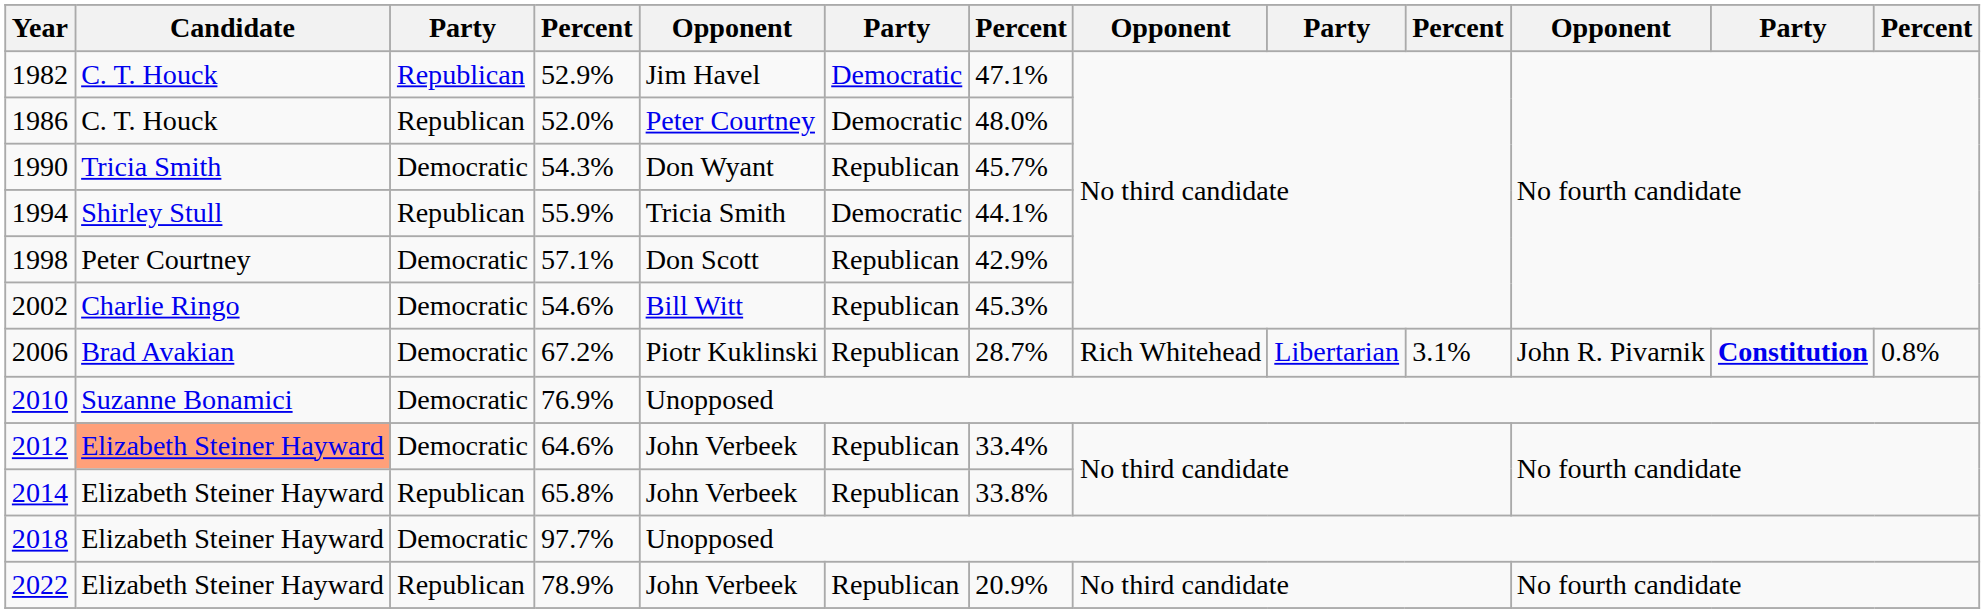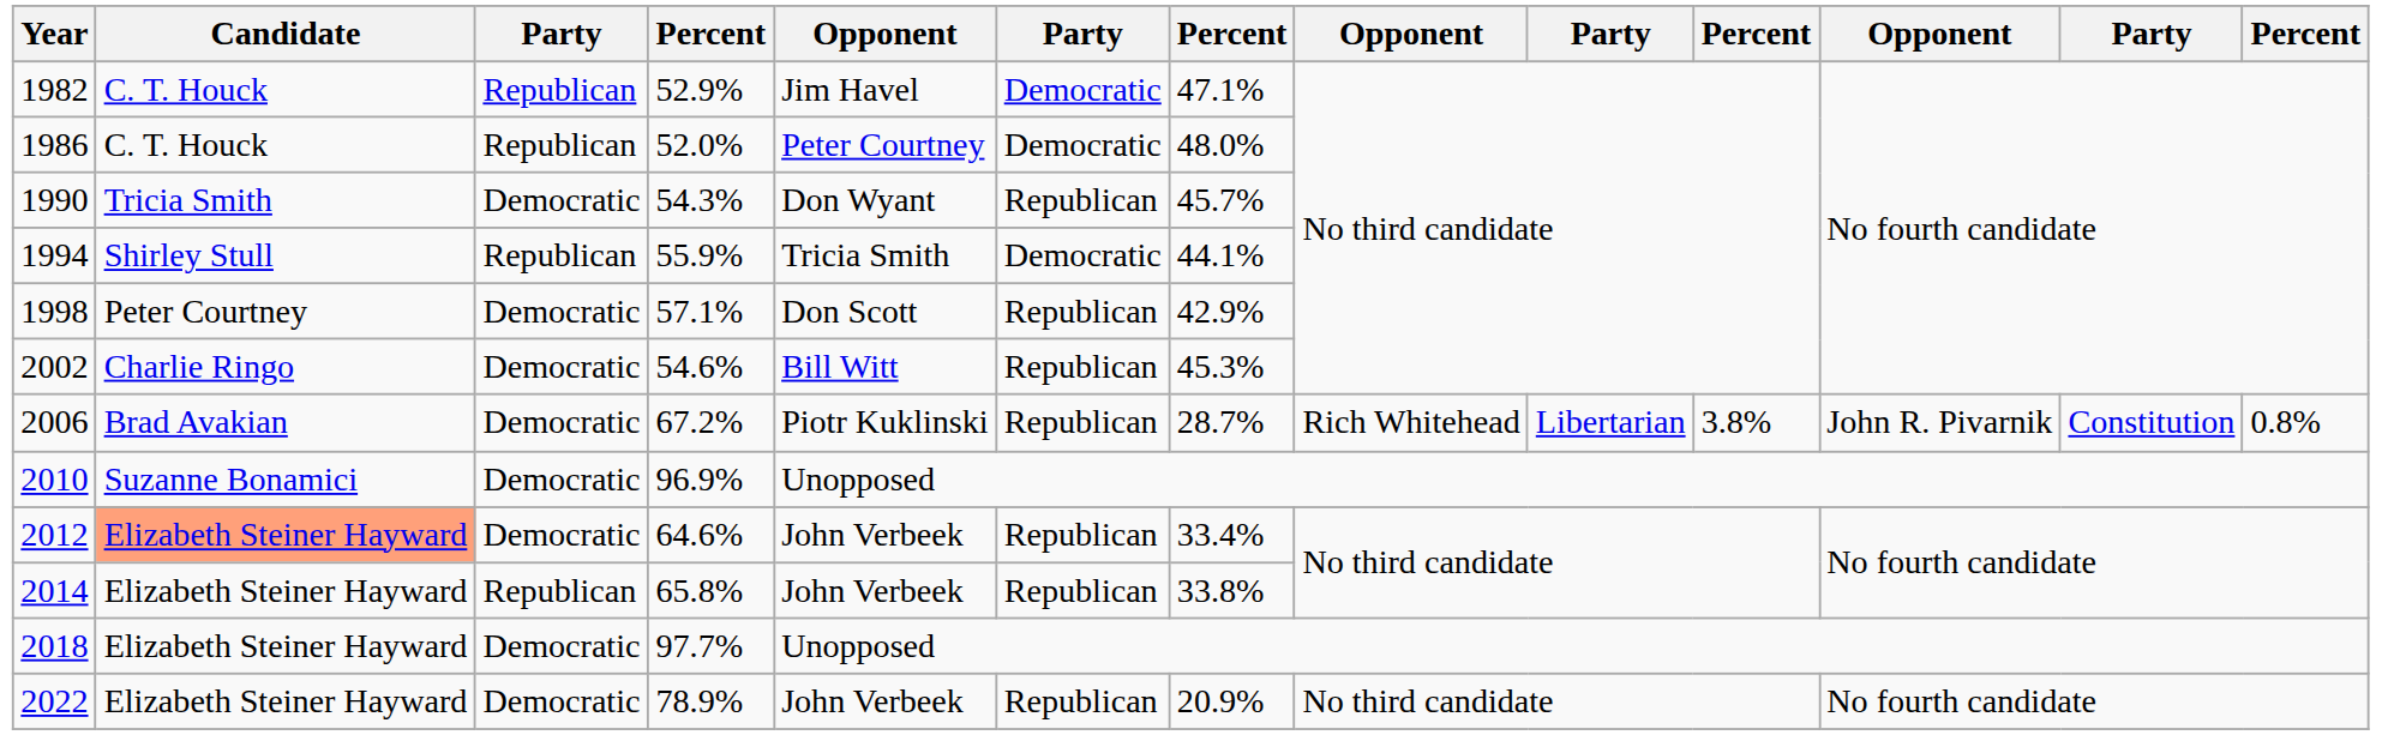 <table class="wikitable sortable" style="margin:0.5em auto; font-size:95%;">
 <tr>
 <th>Year</th>
 <th>Candidate</th>
 <th>Party</th>
 <th>Percent</th>
 <th>Opponent</th>
 <th>Party</th>
 <th>Percent</th>
 <th>Opponent</th>
 <th>Party</th>
 <th>Percent</th>
 <th>Opponent</th>
 <th>Party</th>
 <th>Percent</th>
 </tr>
 <tr>
 <td>1982</td>
 <td><a href='#'>C. T. Houck</a></td>
 <td><a href='#'>Republican</a></td>
 <td>52.9%</td>
 <td>Jim Havel</td>
 <td><a href='#'>Democratic</a></td>
 <td>47.1%</td>
 <td rowspan=6 colspan=3>No third candidate</td>
 <td rowspan=6 colspan=3>No fourth candidate</td>
 </tr>
 <tr>
 <td>1986</td>
 <td>C. T. Houck</td>
 <td>Republican</td>
 <td>52.0%</td>
 <td><a href='#'>Peter Courtney</a></td>
 <td>Democratic</td>
 <td>48.0%</td>
 </tr>
 <tr>
 <td>1990</td>
 <td><a href='#'>Tricia Smith</a></td>
 <td>Democratic</td>
 <td>54.3%</td>
 <td>Don Wyant</td>
 <td>Republican</td>
 <td>45.7%</td>
 </tr>
 <tr>
 <td>1994</td>
 <td><a href='#'>Shirley Stull</a></td>
 <td>Republican</td>
 <td>55.9%</td>
 <td>Tricia Smith</td>
 <td>Democratic</td>
 <td>44.1%</td>
 </tr>
 <tr>
 <td>1998</td>
 <td>Peter Courtney</td>
 <td>Democratic</td>
 <td>57.1%</td>
 <td>Don Scott</td>
 <td>Republican</td>
 <td>42.9%</td>
 </tr>
 <tr>
 <td>2002</td>
 <td><a href='#'>Charlie Ringo</a></td>
 <td>Democratic</td>
 <td>54.6%</td>
 <td><a href='#'>Bill Witt</a></td>
 <td>Republican</td>
 <td>45.3%</td>
 </tr>
 <tr>
 <td>2006</td>
 <td><a href='#'>Brad Avakian</a></td>
 <td>Democratic</td>
 <td>67.2%</td>
 <td>Piotr Kuklinski</td>
 <td>Republican</td>
 <td>28.7%</td>
 <td>Rich Whitehead</td>
 <td><a href='#'>Libertarian</a></td>
-<td>3.1%</td>
+<td>3.8%</td>
 <td>John R. Pivarnik</td>
-<td><strong><a href='#'>Constitution</a></strong></td>
+<td><a href='#'>Constitution</a></td>
 <td>0.8%</td>
 </tr>
 <tr>
 <td><a href='#'>2010</a></td>
 <td><a href='#'>Suzanne Bonamici</a></td>
 <td>Democratic</td>
-<td>76.9%</td>
+<td>96.9%</td>
 <td colspan=9>Unopposed</td>
 </tr>
 <tr>
 <td><a href='#'>2012</a></td>
 <td style="background: lightsalmon;"><a href='#'>Elizabeth Steiner Hayward</a></td>
 <td>Democratic</td>
 <td>64.6%</td>
 <td>John Verbeek</td>
 <td>Republican</td>
 <td>33.4%</td>
 <td rowspan=2 colspan=3>No third candidate</td>
 <td rowspan=2 colspan=3>No fourth candidate</td>
 </tr>
 <tr>
 <td><a href='#'>2014</a></td>
 <td>Elizabeth Steiner Hayward</td>
 <td>Republican</td>
 <td>65.8%</td>
 <td>John Verbeek</td>
 <td>Republican</td>
 <td>33.8%</td>
 </tr>
 <tr>
 <td><a href='#'>2018</a></td>
 <td>Elizabeth Steiner Hayward</td>
 <td>Democratic</td>
 <td>97.7%</td>
 <td colspan=9>Unopposed</td>
 </tr>
 <tr>
 <td><a href='#'>2022</a></td>
 <td>Elizabeth Steiner Hayward</td>
-<td>Republican</td>
+<td>Democratic</td>
 <td>78.9%</td>
 <td>John Verbeek</td>
 <td>Republican</td>
 <td>20.9%</td>
 <td colspan=3>No third candidate</td>
 <td colspan=3>No fourth candidate</td>
 </tr>
 </table>
